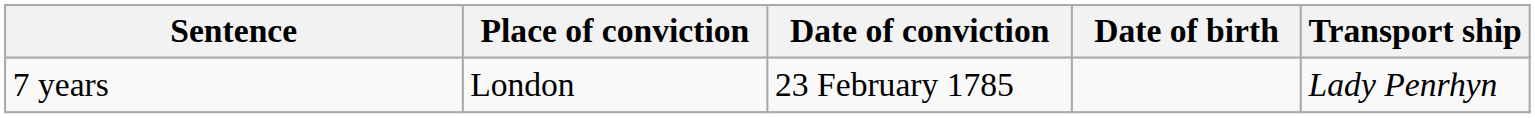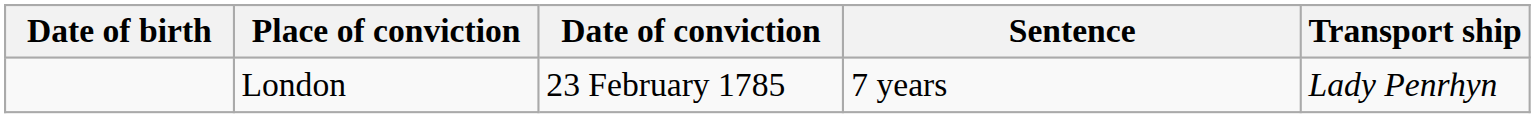 <table class="wikitable sortable plainrowheaders" style="width=1024px;">
 <tr>
-<th style="width: 30%;">Sentence</th>
+<th style="width: 15%;">Date of birth</th>
 <th style="width: 20%;">Place of conviction</th>
 <th style="width: 20%;">Date of conviction</th>
-<th style="width: 15%;">Date of birth</th>
+<th style="width: 30%;">Sentence</th>
 <th style="width: 15%;">Transport ship</th>
 </tr>
 <tr>
-<td>7 years</td>
+<td></td>
 <td>London</td>
 <td>23 February 1785</td>
-<td></td>
+<td>7 years</td>
 <td><em>Lady Penrhyn</em></td>
 </tr>
 </table>
